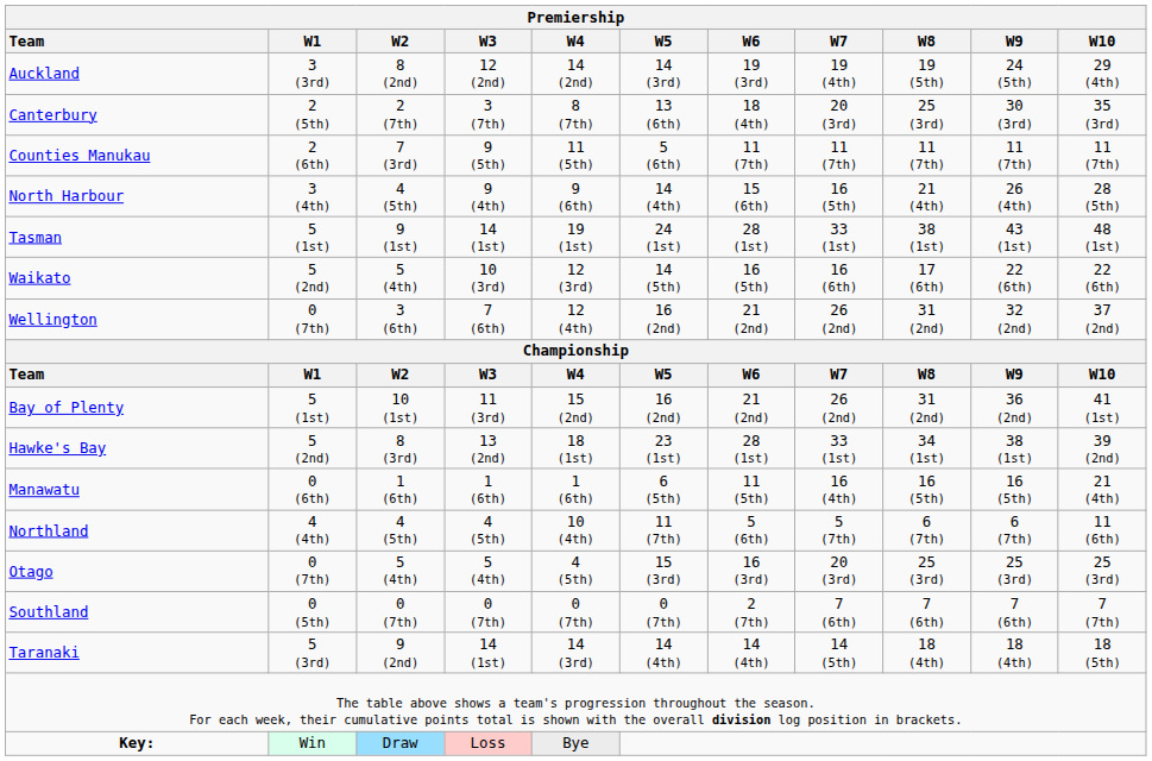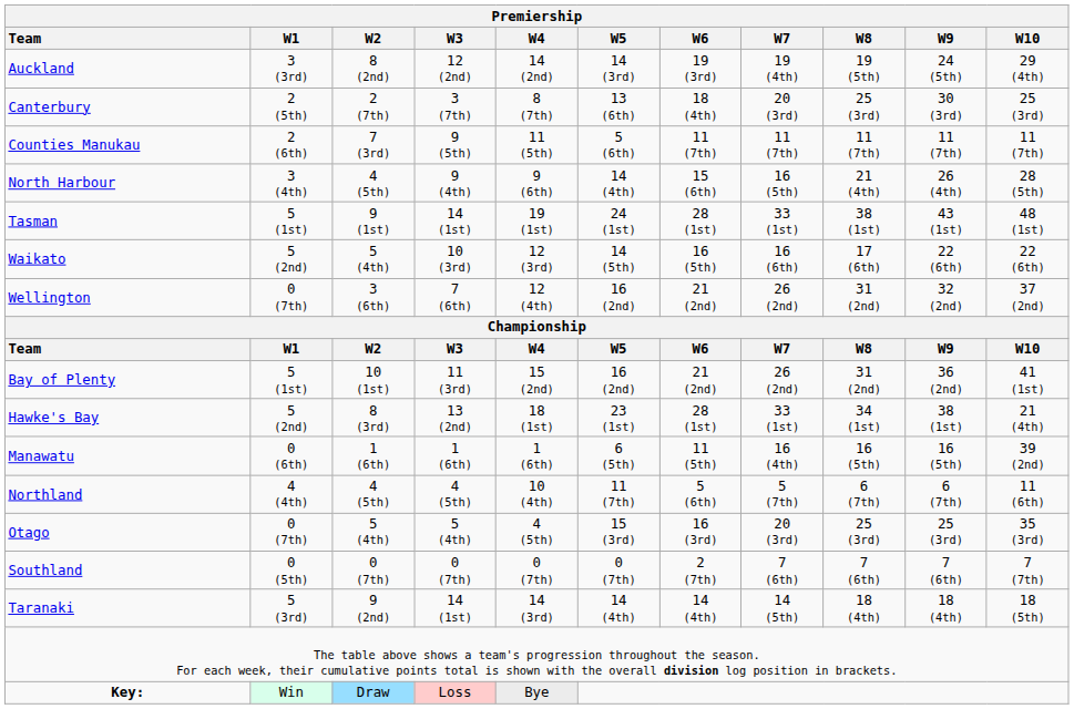 <table class="wikitable" style="text-align:center;width:80%">
 <tr>
 <th colspan=100%>Premiership</th>
 </tr>
 <tr>
 <th style="text-align:left;width:12%">Team</th>
 <th style="width:4%">W1</th>
 <th style="width:4%">W2</th>
 <th style="width:4%">W3</th>
 <th style="width:4%">W4</th>
 <th style="width:4%">W5</th>
 <th style="width:4%">W6</th>
 <th style="width:4%">W7</th>
 <th style="width:4%">W8</th>
 <th style="width:4%">W9</th>
 <th style="width:4%">W10</th>
 </tr>
 <tr>
 <td style="text-align:left"><a href='#'>Auckland</a></td>
 <td>3<br><small>(3rd)</small></td>
 <td>8<br><small>(2nd)</small></td>
 <td>12<br><small>(2nd)</small></td>
 <td>14<br><small>(2nd)</small></td>
 <td>14<br><small>(3rd)</small></td>
 <td>19<br><small>(3rd)</small></td>
 <td>19<br><small>(4th)</small></td>
 <td>19<br><small>(5th)</small></td>
 <td>24<br><small>(5th)</small></td>
 <td>29<br><small>(4th)</small></td>
 </tr>
 <tr>
 <td style="text-align:left"><a href='#'>Canterbury</a></td>
 <td>2<br><small>(5th)</small></td>
 <td>2<br><small>(7th)</small></td>
 <td>3<br><small>(7th)</small></td>
 <td>8<br><small>(7th)</small></td>
 <td>13<br><small>(6th)</small></td>
 <td>18<br><small>(4th)</small></td>
 <td>20<br><small>(3rd)</small></td>
 <td>25<br><small>(3rd)</small></td>
 <td>30<br><small>(3rd)</small></td>
-<td>35<br><small>(3rd)</small></td>
+<td>25<br><small>(3rd)</small></td>
 </tr>
 <tr>
 <td style="text-align:left"><a href='#'>Counties Manukau</a></td>
 <td>2<br><small>(6th)</small></td>
 <td>7<br><small>(3rd)</small></td>
 <td>9<br><small>(5th)</small></td>
 <td>11<br><small>(5th)</small></td>
 <td>5<br><small>(6th)</small></td>
 <td>11<br><small>(7th)</small></td>
 <td>11<br><small>(7th)</small></td>
 <td>11<br><small>(7th)</small></td>
 <td>11<br><small>(7th)</small></td>
 <td>11<br><small>(7th)</small></td>
 </tr>
 <tr>
 <td style="text-align:left"><a href='#'>North Harbour</a></td>
 <td>3<br><small>(4th)</small></td>
 <td>4<br><small>(5th)</small></td>
 <td>9<br><small>(4th)</small></td>
 <td>9<br><small>(6th)</small></td>
 <td>14<br><small>(4th)</small></td>
 <td>15<br><small>(6th)</small></td>
 <td>16<br><small>(5th)</small></td>
 <td>21<br><small>(4th)</small></td>
 <td>26<br><small>(4th)</small></td>
 <td>28<br><small>(5th)</small></td>
 </tr>
 <tr>
 <td style="text-align:left"><a href='#'>Tasman</a></td>
 <td>5<br><small>(1st)</small></td>
 <td>9<br><small>(1st)</small></td>
 <td>14<br><small>(1st)</small></td>
 <td>19<br><small>(1st)</small></td>
 <td>24<br><small>(1st)</small></td>
 <td>28<br><small>(1st)</small></td>
 <td>33<br><small>(1st)</small></td>
 <td>38<br><small>(1st)</small></td>
 <td>43<br><small>(1st)</small></td>
 <td>48<br><small>(1st)</small></td>
 </tr>
 <tr>
 <td style="text-align:left"><a href='#'>Waikato</a></td>
 <td>5<br><small>(2nd)</small></td>
 <td>5<br><small>(4th)</small></td>
 <td>10<br><small>(3rd)</small></td>
 <td>12<br><small>(3rd)</small></td>
 <td>14<br><small>(5th)</small></td>
 <td>16<br><small>(5th)</small></td>
 <td>16<br><small>(6th)</small></td>
 <td>17<br><small>(6th)</small></td>
 <td>22<br><small>(6th)</small></td>
 <td>22<br><small>(6th)</small></td>
 </tr>
 <tr>
 <td style="text-align:left"><a href='#'>Wellington</a></td>
 <td>0<br><small>(7th)</small></td>
 <td>3<br><small>(6th)</small></td>
 <td>7<br><small>(6th)</small></td>
 <td>12<br><small>(4th)</small></td>
 <td>16<br><small>(2nd)</small></td>
 <td>21<br><small>(2nd)</small></td>
 <td>26<br><small>(2nd)</small></td>
 <td>31<br><small>(2nd)</small></td>
 <td>32<br><small>(2nd)</small></td>
 <td>37<br><small>(2nd)</small></td>
 </tr>
 <tr>
 <th colspan=100%>Championship</th>
 </tr>
 <tr>
 <th style="text-align:left;width:12%">Team</th>
 <th style="width:4%">W1</th>
 <th style="width:4%">W2</th>
 <th style="width:4%">W3</th>
 <th style="width:4%">W4</th>
 <th style="width:4%">W5</th>
 <th style="width:4%">W6</th>
 <th style="width:4%">W7</th>
 <th style="width:4%">W8</th>
 <th style="width:4%">W9</th>
 <th style="width:4%">W10</th>
 </tr>
 <tr>
 <td style="text-align:left"><a href='#'>Bay of Plenty</a></td>
 <td>5<br><small>(1st)</small></td>
 <td>10<br><small>(1st)</small></td>
 <td>11<br><small>(3rd)</small></td>
 <td>15<br><small>(2nd)</small></td>
 <td>16<br><small>(2nd)</small></td>
 <td>21<br><small>(2nd)</small></td>
 <td>26<br><small>(2nd)</small></td>
 <td>31<br><small>(2nd)</small></td>
 <td>36<br><small>(2nd)</small></td>
 <td>41<br><small>(1st)</small></td>
 </tr>
 <tr>
 <td style="text-align:left"><a href='#'>Hawke's Bay</a></td>
 <td>5<br><small>(2nd)</small></td>
 <td>8<br><small>(3rd)</small></td>
 <td>13<br><small>(2nd)</small></td>
 <td>18<br><small>(1st)</small></td>
 <td>23<br><small>(1st)</small></td>
 <td>28<br><small>(1st)</small></td>
 <td>33<br><small>(1st)</small></td>
 <td>34<br><small>(1st)</small></td>
 <td>38<br><small>(1st)</small></td>
-<td>39<br><small>(2nd)</small></td>
+<td>21<br><small>(4th)</small></td>
 </tr>
 <tr>
 <td style="text-align:left"><a href='#'>Manawatu</a></td>
 <td>0<br><small>(6th)</small></td>
 <td>1<br><small>(6th)</small></td>
 <td>1<br><small>(6th)</small></td>
 <td>1<br><small>(6th)</small></td>
 <td>6<br><small>(5th)</small></td>
 <td>11<br><small>(5th)</small></td>
 <td>16<br><small>(4th)</small></td>
 <td>16<br><small>(5th)</small></td>
 <td>16<br><small>(5th)</small></td>
-<td>21<br><small>(4th)</small></td>
+<td>39<br><small>(2nd)</small></td>
 </tr>
 <tr>
 <td style="text-align:left"><a href='#'>Northland</a></td>
 <td>4<br><small>(4th)</small></td>
 <td>4<br><small>(5th)</small></td>
 <td>4<br><small>(5th)</small></td>
 <td>10<br><small>(4th)</small></td>
 <td>11<br><small>(7th)</small></td>
 <td>5<br><small>(6th)</small></td>
 <td>5<br><small>(7th)</small></td>
 <td>6<br><small>(7th)</small></td>
 <td>6<br><small>(7th)</small></td>
 <td>11<br><small>(6th)</small></td>
 </tr>
 <tr>
 <td style="text-align:left"><a href='#'>Otago</a></td>
 <td>0<br><small>(7th)</small></td>
 <td>5<br><small>(4th)</small></td>
 <td>5<br><small>(4th)</small></td>
 <td>4<br><small>(5th)</small></td>
 <td>15<br><small>(3rd)</small></td>
 <td>16<br><small>(3rd)</small></td>
 <td>20<br><small>(3rd)</small></td>
 <td>25<br><small>(3rd)</small></td>
 <td>25<br><small>(3rd)</small></td>
-<td>25<br><small>(3rd)</small></td>
+<td>35<br><small>(3rd)</small></td>
 </tr>
 <tr>
 <td style="text-align:left"><a href='#'>Southland</a></td>
 <td>0<br><small>(5th)</small></td>
 <td>0<br><small>(7th)</small></td>
 <td>0<br><small>(7th)</small></td>
 <td>0<br><small>(7th)</small></td>
 <td>0<br><small>(7th)</small></td>
 <td>2<br><small>(7th)</small></td>
 <td>7<br><small>(6th)</small></td>
 <td>7<br><small>(6th)</small></td>
 <td>7<br><small>(6th)</small></td>
 <td>7<br><small>(7th)</small></td>
 </tr>
 <tr>
 <td style="text-align:left"><a href='#'>Taranaki</a></td>
 <td>5<br><small>(3rd)</small></td>
 <td>9<br><small>(2nd)</small></td>
 <td>14<br><small>(1st)</small></td>
 <td>14<br><small>(3rd)</small></td>
 <td>14<br><small>(4th)</small></td>
 <td>14<br><small>(4th)</small></td>
 <td>14<br><small>(5th)</small></td>
 <td>18<br><small>(4th)</small></td>
 <td>18<br><small>(4th)</small></td>
 <td>18<br><small>(5th)</small></td>
 </tr>
 <tr>
 <td colspan="100%" style="text-align:center"><br><small>The table above shows a team's progression throughout the season.<br>For each week, their cumulative points total is shown with the overall <strong>division</strong> log position in brackets.<br></small></td>
 </tr>
 <tr>
 <td><strong>Key:</strong></td>
 <td style="background:#D8FFEB">Win</td>
 <td style="background:#97DEFF">Draw</td>
 <td style="background:#FFCCCC">Loss</td>
 <td style="background:#ECECEC">Bye</td>
 <td colspan=16></td>
 </tr>
 </table>
